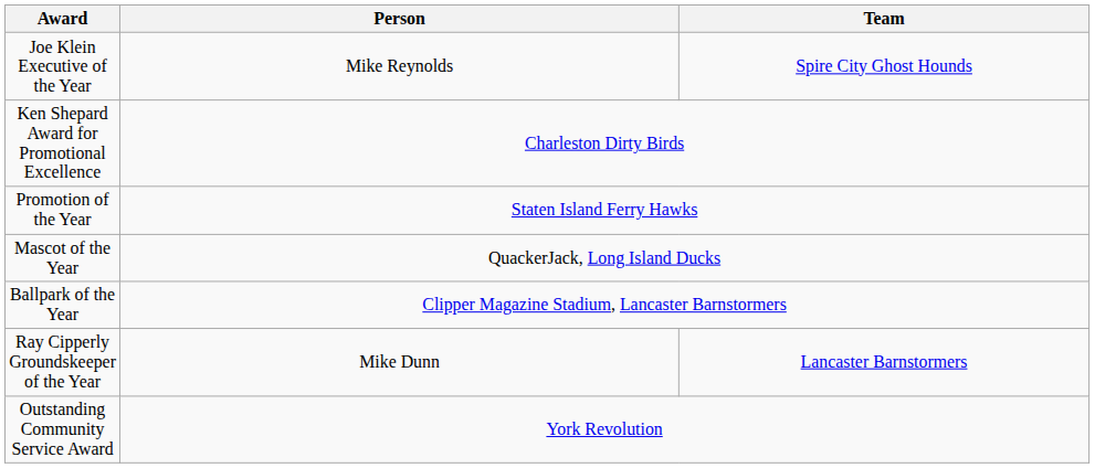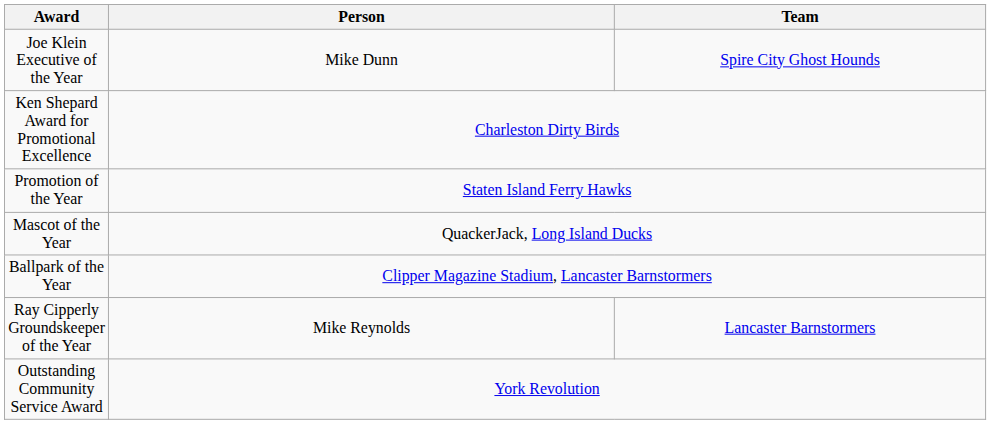 <table class="wikitable"  style="width:50%; text-align:center;">
 <tr>
 <th style="width:5%;">Award</th>
 <th style="width:55%;">Person</th>
 <th style="width:55%;">Team</th>
 </tr>
 <tr>
 <td>Joe Klein Executive of the Year</td>
-<td>Mike Reynolds</td>
+<td>Mike Dunn</td>
 <td><a href='#'>Spire City Ghost Hounds</a></td>
 </tr>
 <tr>
 <td>Ken Shepard Award for Promotional Excellence</td>
 <td colspan="2"><a href='#'>Charleston Dirty Birds</a></td>
 </tr>
 <tr>
 <td>Promotion of the Year</td>
 <td colspan="2"><a href='#'>Staten Island Ferry Hawks</a></td>
 </tr>
 <tr>
 <td>Mascot of the Year</td>
 <td colspan="2">QuackerJack, <a href='#'>Long Island Ducks</a></td>
 </tr>
 <tr>
 <td>Ballpark of the Year</td>
 <td colspan="2"><a href='#'>Clipper Magazine Stadium</a>, <a href='#'>Lancaster Barnstormers</a></td>
 </tr>
 <tr>
 <td>Ray Cipperly Groundskeeper of the Year</td>
-<td>Mike Dunn</td>
+<td>Mike Reynolds</td>
 <td><a href='#'>Lancaster Barnstormers</a></td>
 </tr>
 <tr>
 <td>Outstanding Community Service Award</td>
 <td colspan="2"><a href='#'>York Revolution</a></td>
 </tr>
 </table>
